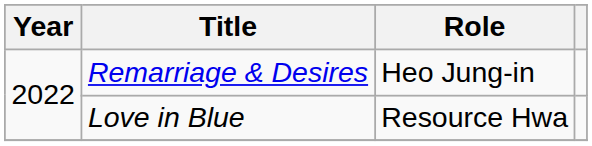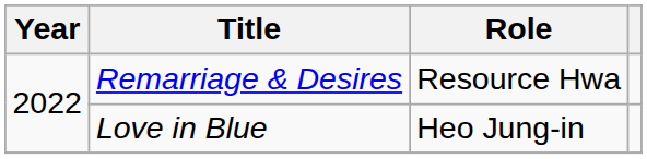 <table class="wikitable plainrowheaders">
 <tr>
 <th scope="col">Year</th>
 <th scope="col">Title</th>
 <th scope="col">Role</th>
 <th scope="col" class="unsortable"></th>
 </tr>
 <tr>
 <td rowspan=2>2022</td>
 <td><em><a href='#'>Remarriage & Desires</a></em></td>
-<td>Heo Jung-in</td>
+<td>Resource Hwa</td>
 <td></td>
 </tr>
 <tr>
 <td><em>Love in Blue</em></td>
-<td>Resource Hwa</td>
+<td>Heo Jung-in</td>
 <td></td>
 </tr>
 <tr>
 </tr>
 </table>
